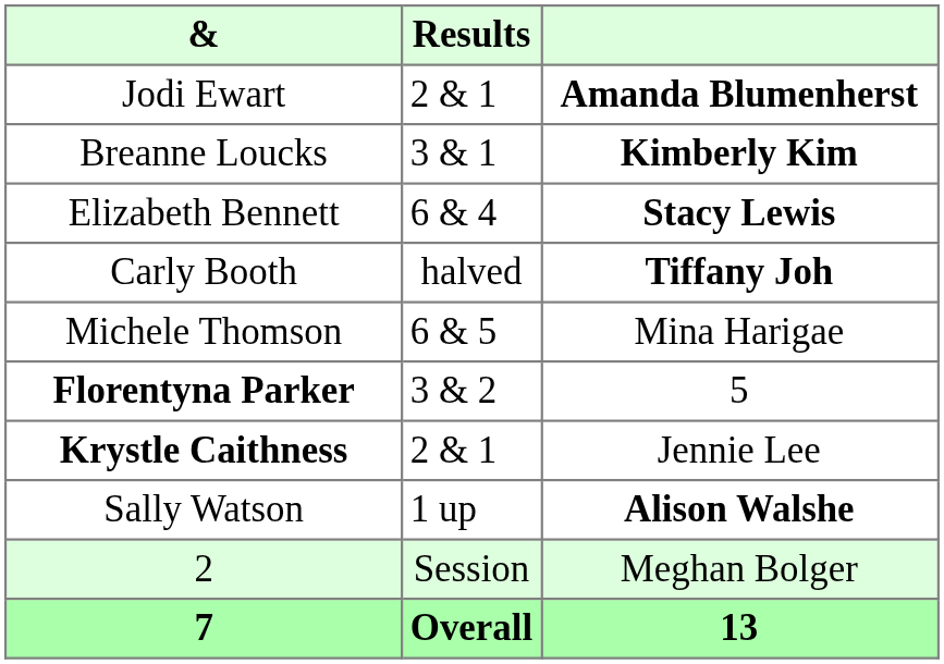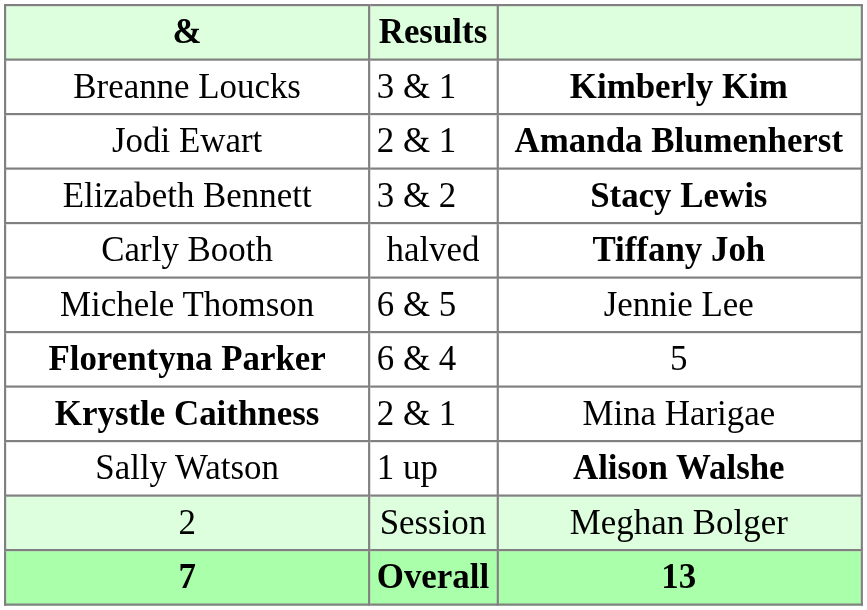 <table border="1" cellpadding="3" style="border-collapse: collapse; text-align:center;">
 <tr style="background:#ddffdd;">
 <th width=160> & </th>
 <th>Results</th>
 <th width=160></th>
 </tr>
 <tr>
+<td>Breanne Loucks</td>
+<td align=left> 3 & 1</td>
+<td><strong>Kimberly Kim</strong></td>
+</tr>
+<tr>
 <td>Jodi Ewart</td>
 <td align=left> 2 & 1</td>
 <td><strong>Amanda Blumenherst</strong></td>
 </tr>
 <tr>
-<td>Breanne Loucks</td>
-<td align=left> 3 & 1</td>
-<td><strong>Kimberly Kim</strong></td>
-</tr>
-<tr>
 <td>Elizabeth Bennett</td>
-<td align=left> 6 & 4</td>
+<td align=left> 3 & 2</td>
 <td><strong>Stacy Lewis</strong></td>
 </tr>
 <tr>
 <td>Carly Booth</td>
 <td>halved</td>
 <td><strong>Tiffany Joh</strong></td>
 </tr>
 <tr>
 <td>Michele Thomson</td>
 <td align=left> 6 & 5</td>
-<td>Mina Harigae</td>
+<td>Jennie Lee</td>
 </tr>
 <tr>
 <td><strong>Florentyna Parker</strong></td>
-<td align=left> 3 & 2</td>
+<td align=left> 6 & 4</td>
 <td>5</td>
 </tr>
 <tr>
 <td><strong>Krystle Caithness</strong></td>
 <td align=left> 2 & 1</td>
-<td>Jennie Lee</td>
+<td>Mina Harigae</td>
 </tr>
 <tr>
 <td>Sally Watson</td>
 <td align=left> 1 up</td>
 <td><strong>Alison Walshe</strong></td>
 </tr>
 <tr style="background:#ddffdd;">
 <td>2</td>
 <td>Session</td>
 <td>Meghan Bolger</td>
 </tr>
 <tr style="background:#aaffaa;">
 <th>7</th>
 <th>Overall</th>
 <th>13</th>
 </tr>
 </table>
